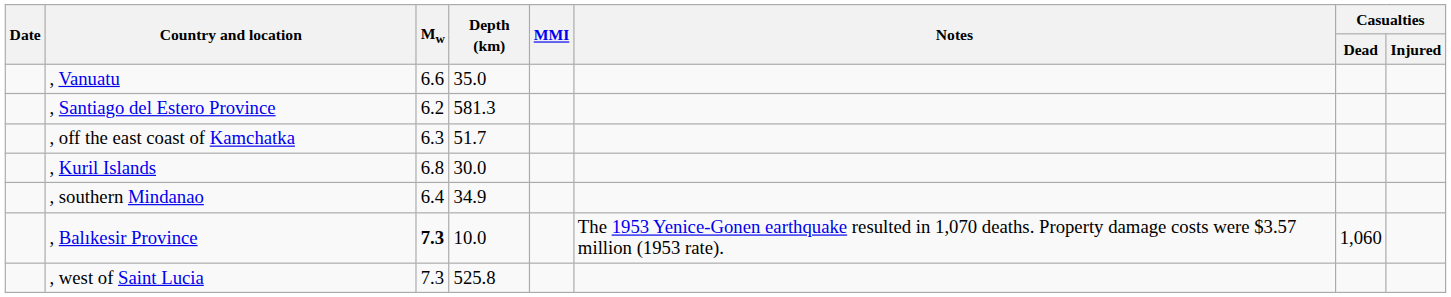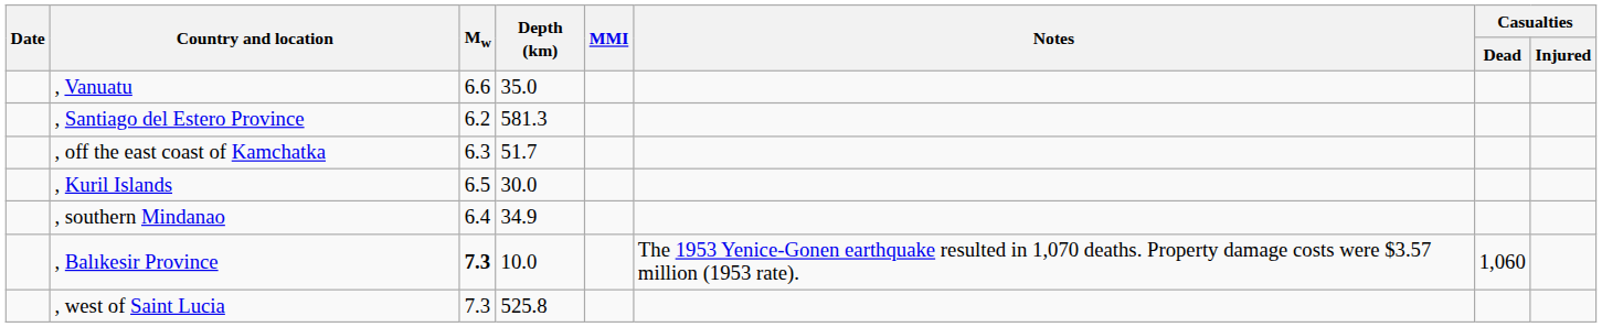 <table class="wikitable sortable sort-under" style="border:1px black; margin-left:1em;">
 <tr>
 <th rowspan="2"><small>Date</small></th>
 <th rowspan="2" style="width: 310px"><small>Country and location</small></th>
 <th rowspan="2"><small>M<sub>w</sub></small></th>
 <th rowspan="2"><small>Depth (km)</small></th>
 <th rowspan="2"><small><a href='#'>MMI</a></small></th>
 <th rowspan="2" class="unsortable"><small>Notes</small></th>
 <th colspan="2"><small>Casualties</small></th>
 </tr>
 <tr>
 <th><small>Dead</small></th>
 <th><small>Injured</small></th>
 </tr>
 <tr>
 <td></td>
 <td>, <a href='#'>Vanuatu</a></td>
 <td>6.6</td>
 <td>35.0</td>
 <td></td>
 <td></td>
 <td></td>
 <td></td>
 </tr>
 <tr>
 <td></td>
 <td>, <a href='#'>Santiago del Estero Province</a></td>
 <td>6.2</td>
 <td>581.3</td>
 <td></td>
 <td></td>
 <td></td>
 <td></td>
 </tr>
 <tr>
 <td></td>
 <td>, off the east coast of <a href='#'>Kamchatka</a></td>
 <td>6.3</td>
 <td>51.7</td>
 <td></td>
 <td></td>
 <td></td>
 <td></td>
 </tr>
 <tr>
 <td></td>
 <td>, <a href='#'>Kuril Islands</a></td>
-<td>6.8</td>
+<td>6.5</td>
 <td>30.0</td>
 <td></td>
 <td></td>
 <td></td>
 <td></td>
 </tr>
 <tr>
 <td></td>
 <td>, southern <a href='#'>Mindanao</a></td>
 <td>6.4</td>
 <td>34.9</td>
 <td></td>
 <td></td>
 <td></td>
 <td></td>
 </tr>
 <tr>
 <td></td>
 <td>, <a href='#'>Balıkesir Province</a></td>
 <td><strong>7.3</strong></td>
 <td>10.0</td>
 <td></td>
 <td>The <a href='#'>1953 Yenice-Gonen earthquake</a> resulted in 1,070 deaths. Property damage costs were $3.57 million (1953 rate).</td>
 <td>1,060</td>
 <td></td>
 </tr>
 <tr>
 <td></td>
 <td>, west of <a href='#'>Saint Lucia</a></td>
 <td>7.3</td>
 <td>525.8</td>
 <td></td>
 <td></td>
 <td></td>
 <td></td>
 </tr>
 </table>
